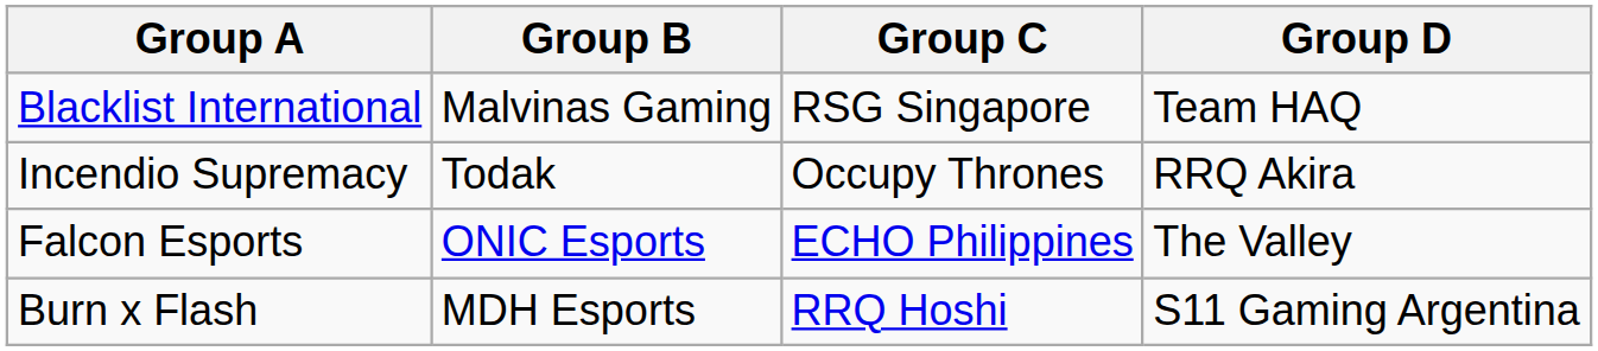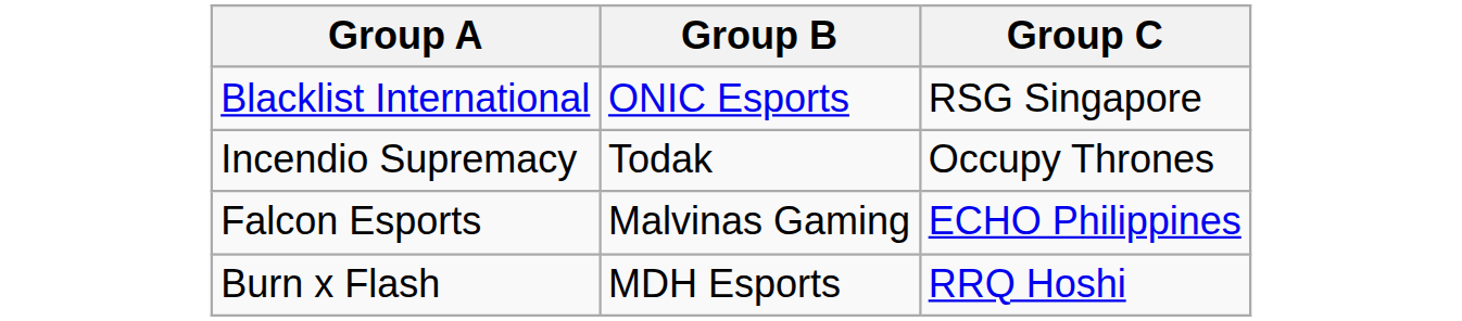 <table class="wikitable" style="margin-left: auto; margin-right: auto; border: none;">
 <tr>
 <th>Group A</th>
 <th>Group B</th>
 <th>Group C</th>
-<th>Group D</th>
 </tr>
 <tr>
 <td> <a href='#'>Blacklist International</a></td>
-<td> Malvinas Gaming</td>
+<td> <a href='#'>ONIC Esports</a></td>
 <td> RSG Singapore</td>
-<td> Team HAQ</td>
 </tr>
 <tr>
 <td> Incendio Supremacy</td>
 <td> Todak</td>
 <td> Occupy Thrones</td>
-<td> RRQ Akira</td>
 </tr>
 <tr>
 <td> Falcon Esports</td>
-<td> <a href='#'>ONIC Esports</a></td>
+<td> Malvinas Gaming</td>
 <td> <a href='#'>ECHO Philippines</a></td>
-<td> The Valley</td>
 </tr>
 <tr>
 <td> Burn x Flash</td>
 <td> MDH Esports</td>
 <td> <a href='#'>RRQ Hoshi</a></td>
-<td> S11 Gaming Argentina</td>
 </tr>
 </table>
